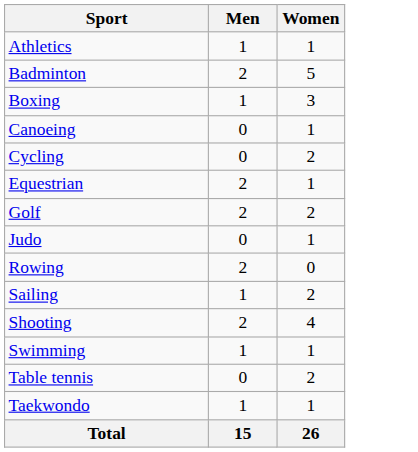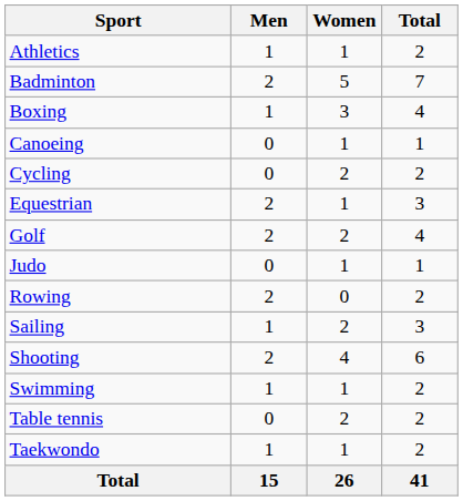 <table class="wikitable sortable" style="text-align:center;">
 <tr>
 <th width=180>Sport</th>
 <th width=55>Men</th>
 <th width=55>Women</th>
+<th width=55>Total</th>
 </tr>
 <tr>
 <td align=left><a href='#'>Athletics</a></td>
 <td>1</td>
 <td>1</td>
+<td>2</td>
 </tr>
 <tr>
 <td align=left><a href='#'>Badminton</a></td>
 <td>2</td>
 <td>5</td>
+<td>7</td>
 </tr>
 <tr>
 <td align=left><a href='#'>Boxing</a></td>
 <td>1</td>
 <td>3</td>
+<td>4</td>
 </tr>
 <tr>
 <td align=left><a href='#'>Canoeing</a></td>
 <td>0</td>
+<td>1</td>
 <td>1</td>
 </tr>
 <tr>
 <td align=left><a href='#'>Cycling</a></td>
 <td>0</td>
 <td>2</td>
+<td>2</td>
 </tr>
 <tr>
 <td align=left><a href='#'>Equestrian</a></td>
 <td>2</td>
 <td>1</td>
+<td>3</td>
 </tr>
 <tr>
 <td align=left><a href='#'>Golf</a></td>
 <td>2</td>
 <td>2</td>
+<td>4</td>
 </tr>
 <tr>
 <td align=left><a href='#'>Judo</a></td>
 <td>0</td>
+<td>1</td>
 <td>1</td>
 </tr>
 <tr>
 <td align=left><a href='#'>Rowing</a></td>
 <td>2</td>
 <td>0</td>
+<td>2</td>
 </tr>
 <tr>
 <td align=left><a href='#'>Sailing</a></td>
 <td>1</td>
 <td>2</td>
+<td>3</td>
 </tr>
 <tr>
 <td align=left><a href='#'>Shooting</a></td>
 <td>2</td>
 <td>4</td>
+<td>6</td>
 </tr>
 <tr>
 <td align=left><a href='#'>Swimming</a></td>
 <td>1</td>
 <td>1</td>
+<td>2</td>
 </tr>
 <tr>
 <td align=left><a href='#'>Table tennis</a></td>
 <td>0</td>
+<td>2</td>
 <td>2</td>
 </tr>
 <tr>
 <td align=left><a href='#'>Taekwondo</a></td>
 <td>1</td>
 <td>1</td>
+<td>2</td>
 </tr>
 <tr>
 <th>Total</th>
 <th>15</th>
 <th>26</th>
+<th>41</th>
 </tr>
 </table>
